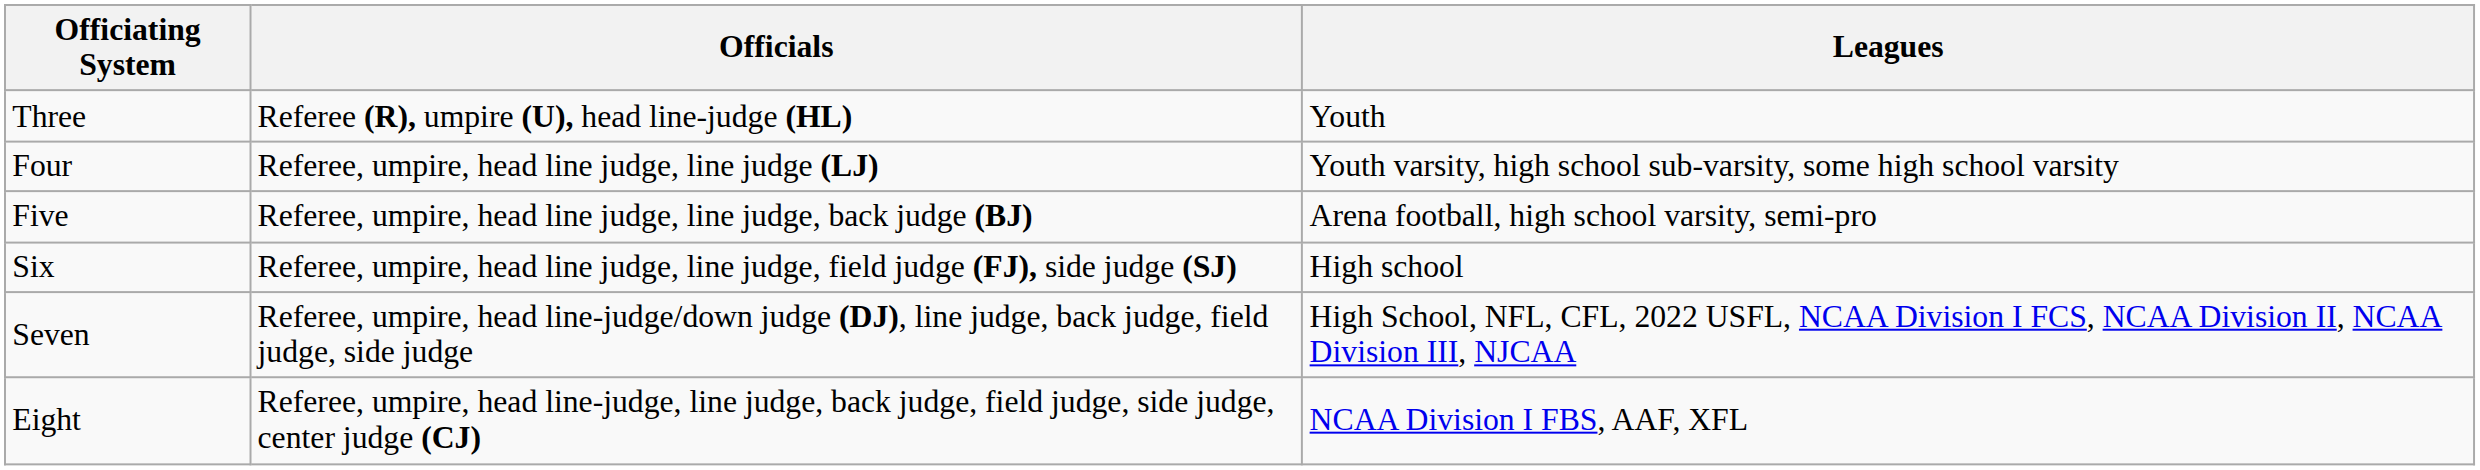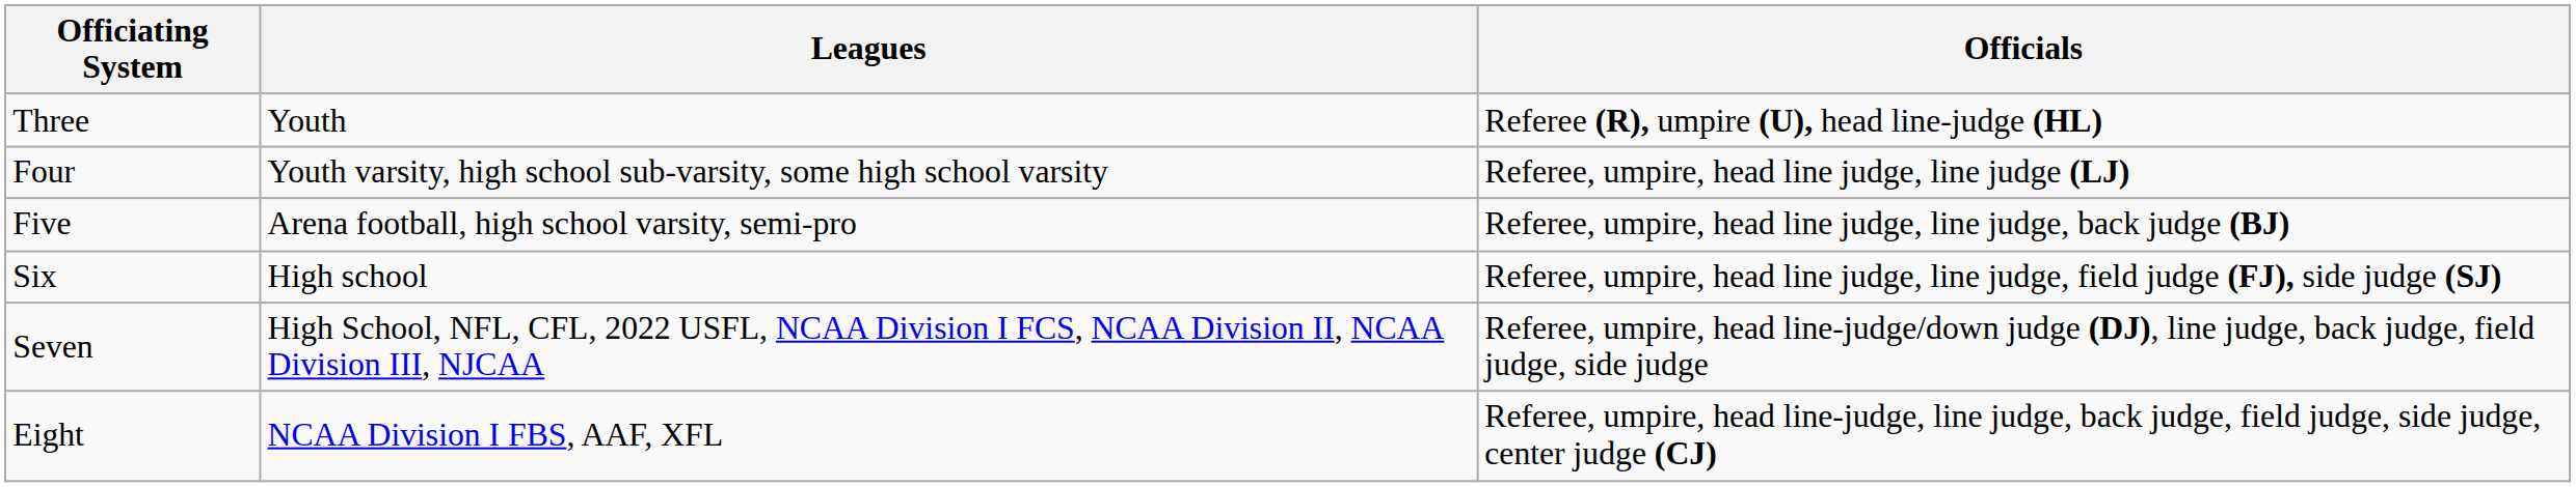 <table class="wikitable">
 <tr>
 <th>Officiating System</th>
+<th>Leagues</th>
 <th>Officials</th>
-<th>Leagues</th>
 </tr>
 <tr>
 <td>Three</td>
+<td>Youth</td>
 <td>Referee <strong>(R),</strong> umpire <strong>(U),</strong> head line-judge <strong>(HL)</strong></td>
-<td>Youth</td>
 </tr>
 <tr>
 <td>Four</td>
+<td>Youth varsity, high school sub-varsity, some high school varsity</td>
 <td>Referee, umpire, head line judge, line judge <strong>(LJ)</strong></td>
-<td>Youth varsity, high school sub-varsity, some high school varsity</td>
 </tr>
 <tr>
 <td>Five</td>
+<td>Arena football, high school varsity, semi-pro</td>
 <td>Referee, umpire, head line judge, line judge, back judge <strong>(BJ)</strong></td>
-<td>Arena football, high school varsity, semi-pro</td>
 </tr>
 <tr>
 <td>Six</td>
+<td>High school</td>
 <td>Referee, umpire, head line judge, line judge, field judge <strong>(FJ),</strong> side judge <strong>(SJ)</strong></td>
-<td>High school</td>
 </tr>
 <tr>
 <td>Seven</td>
+<td>High School, NFL, CFL, 2022 USFL, <a href='#'>NCAA Division I FCS</a>, <a href='#'>NCAA Division II</a>, <a href='#'>NCAA Division III</a>, <a href='#'>NJCAA</a></td>
 <td>Referee, umpire, head line-judge/down judge <strong>(DJ)</strong>, line judge, back judge, field judge, side judge</td>
-<td>High School, NFL, CFL, 2022 USFL, <a href='#'>NCAA Division I FCS</a>, <a href='#'>NCAA Division II</a>, <a href='#'>NCAA Division III</a>, <a href='#'>NJCAA</a></td>
 </tr>
 <tr>
 <td>Eight</td>
+<td><a href='#'>NCAA Division I FBS</a>, AAF, XFL</td>
 <td>Referee, umpire, head line-judge, line judge, back judge, field judge, side judge, center judge <strong>(CJ)</strong></td>
-<td><a href='#'>NCAA Division I FBS</a>, AAF, XFL</td>
 </tr>
 </table>
